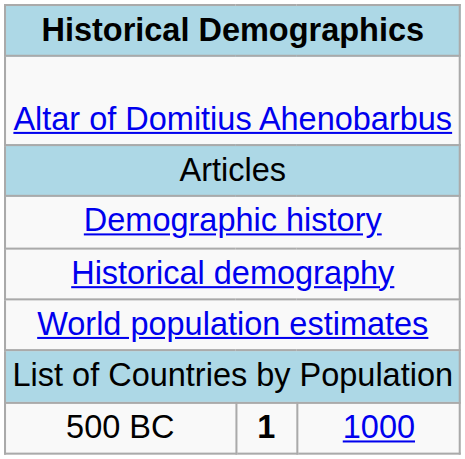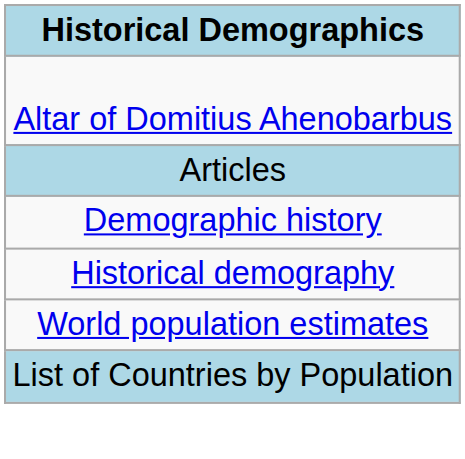 <table class="wikitable floatright sortable">
 <tr>
 <th colspan="3" style="background:lightblue;width:200px;font-size:100%">Historical Demographics</th>
 </tr>
 <tr>
 <td colspan="3" style="text-align:center;font-size:100%"><br><a href='#'>Altar of Domitius Ahenobarbus</a></td>
 </tr>
 <tr>
 <td colspan="3" style="background:lightblue;text-align:center;font-size:100%">Articles</td>
 </tr>
 <tr>
 <td colspan="3" style="text-align:center;font-size:100%"><a href='#'>Demographic history</a></td>
 </tr>
 <tr>
 <td colspan="3" style="text-align:center;font-size:100%"><a href='#'>Historical demography</a></td>
 </tr>
 <tr>
 <td colspan="3" style="text-align:center;font-size:100%"><a href='#'>World population estimates</a></td>
 </tr>
 <tr>
 <td colspan="3" style="background:lightblue;text-align:center;font-size:100%">List of Countries by Population</td>
 </tr>
-<tr>
-<td style="text-align:center; font-size:100%;">500 BC</td>
-<td style="text-align:center;font-size:100%"><strong>1</strong></td>
-<td style="text-align:center;font-size:100%"><a href='#'>1000</a></td>
-</tr>
 </table>
